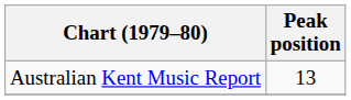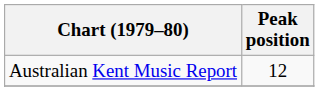 <table class="wikitable sortable">
 <tr>
 <th>Chart (1979–80)</th>
 <th>Peak<br>position</th>
 </tr>
 <tr>
 <td>Australian <a href='#'>Kent Music Report</a></td>
-<td style="text-align:center;">13</td>
+<td style="text-align:center;">12</td>
 </tr>
 <tr>
 </tr>
 <tr>
 </tr>
 </table>
